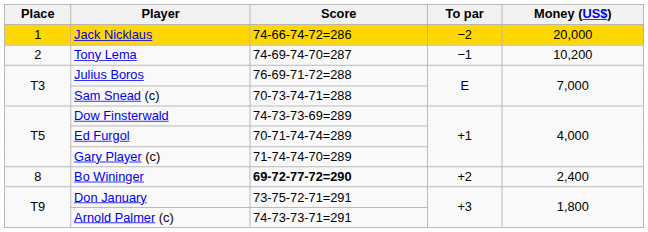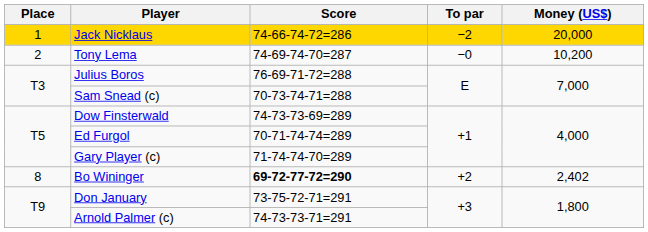 <table class="wikitable" style="width:50em; margin-bottom:0">
 <tr>
 <th>Place</th>
 <th>Player</th>
 <th>Score</th>
 <th>To par</th>
 <th>Money (<a href='#'>US$</a>)</th>
 </tr>
 <tr style="background:gold">
 <td align=center>1</td>
 <td> <a href='#'>Jack Nicklaus</a></td>
 <td>74-66-74-72=286</td>
 <td align=center>−2</td>
 <td align=center>20,000</td>
 </tr>
 <tr>
 <td align=center>2</td>
 <td> <a href='#'>Tony Lema</a></td>
 <td>74-69-74-70=287</td>
-<td align=center>−1</td>
+<td align=center>−0</td>
 <td align=center>10,200</td>
 </tr>
 <tr>
 <td rowspan=2 align=center>T3</td>
 <td> <a href='#'>Julius Boros</a></td>
 <td>76-69-71-72=288</td>
 <td rowspan=2 align=center>E</td>
 <td rowspan=2 align=center>7,000</td>
 </tr>
 <tr>
 <td> <a href='#'>Sam Snead</a> (c)</td>
 <td>70-73-74-71=288</td>
 </tr>
 <tr>
 <td rowspan=3 align=center>T5</td>
 <td> <a href='#'>Dow Finsterwald</a></td>
 <td>74-73-73-69=289</td>
 <td rowspan=3 align=center>+1</td>
 <td rowspan=3 align=center>4,000</td>
 </tr>
 <tr>
 <td> <a href='#'>Ed Furgol</a></td>
 <td>70-71-74-74=289</td>
 </tr>
 <tr>
 <td> <a href='#'>Gary Player</a> (c)</td>
 <td>71-74-74-70=289</td>
 </tr>
 <tr>
 <td align=center>8</td>
 <td> <a href='#'>Bo Wininger</a></td>
 <td><strong>69-72-77-72=290</strong></td>
 <td align=center>+2</td>
-<td align=center>2,400</td>
+<td align=center>2,402</td>
 </tr>
 <tr>
 <td rowspan=2 align=center>T9</td>
 <td> <a href='#'>Don January</a></td>
 <td>73-75-72-71=291</td>
 <td rowspan=2 align=center>+3</td>
 <td rowspan=2 align=center>1,800</td>
 </tr>
 <tr>
 <td> <a href='#'>Arnold Palmer</a> (c)</td>
 <td>74-73-73-71=291</td>
 </tr>
 </table>
